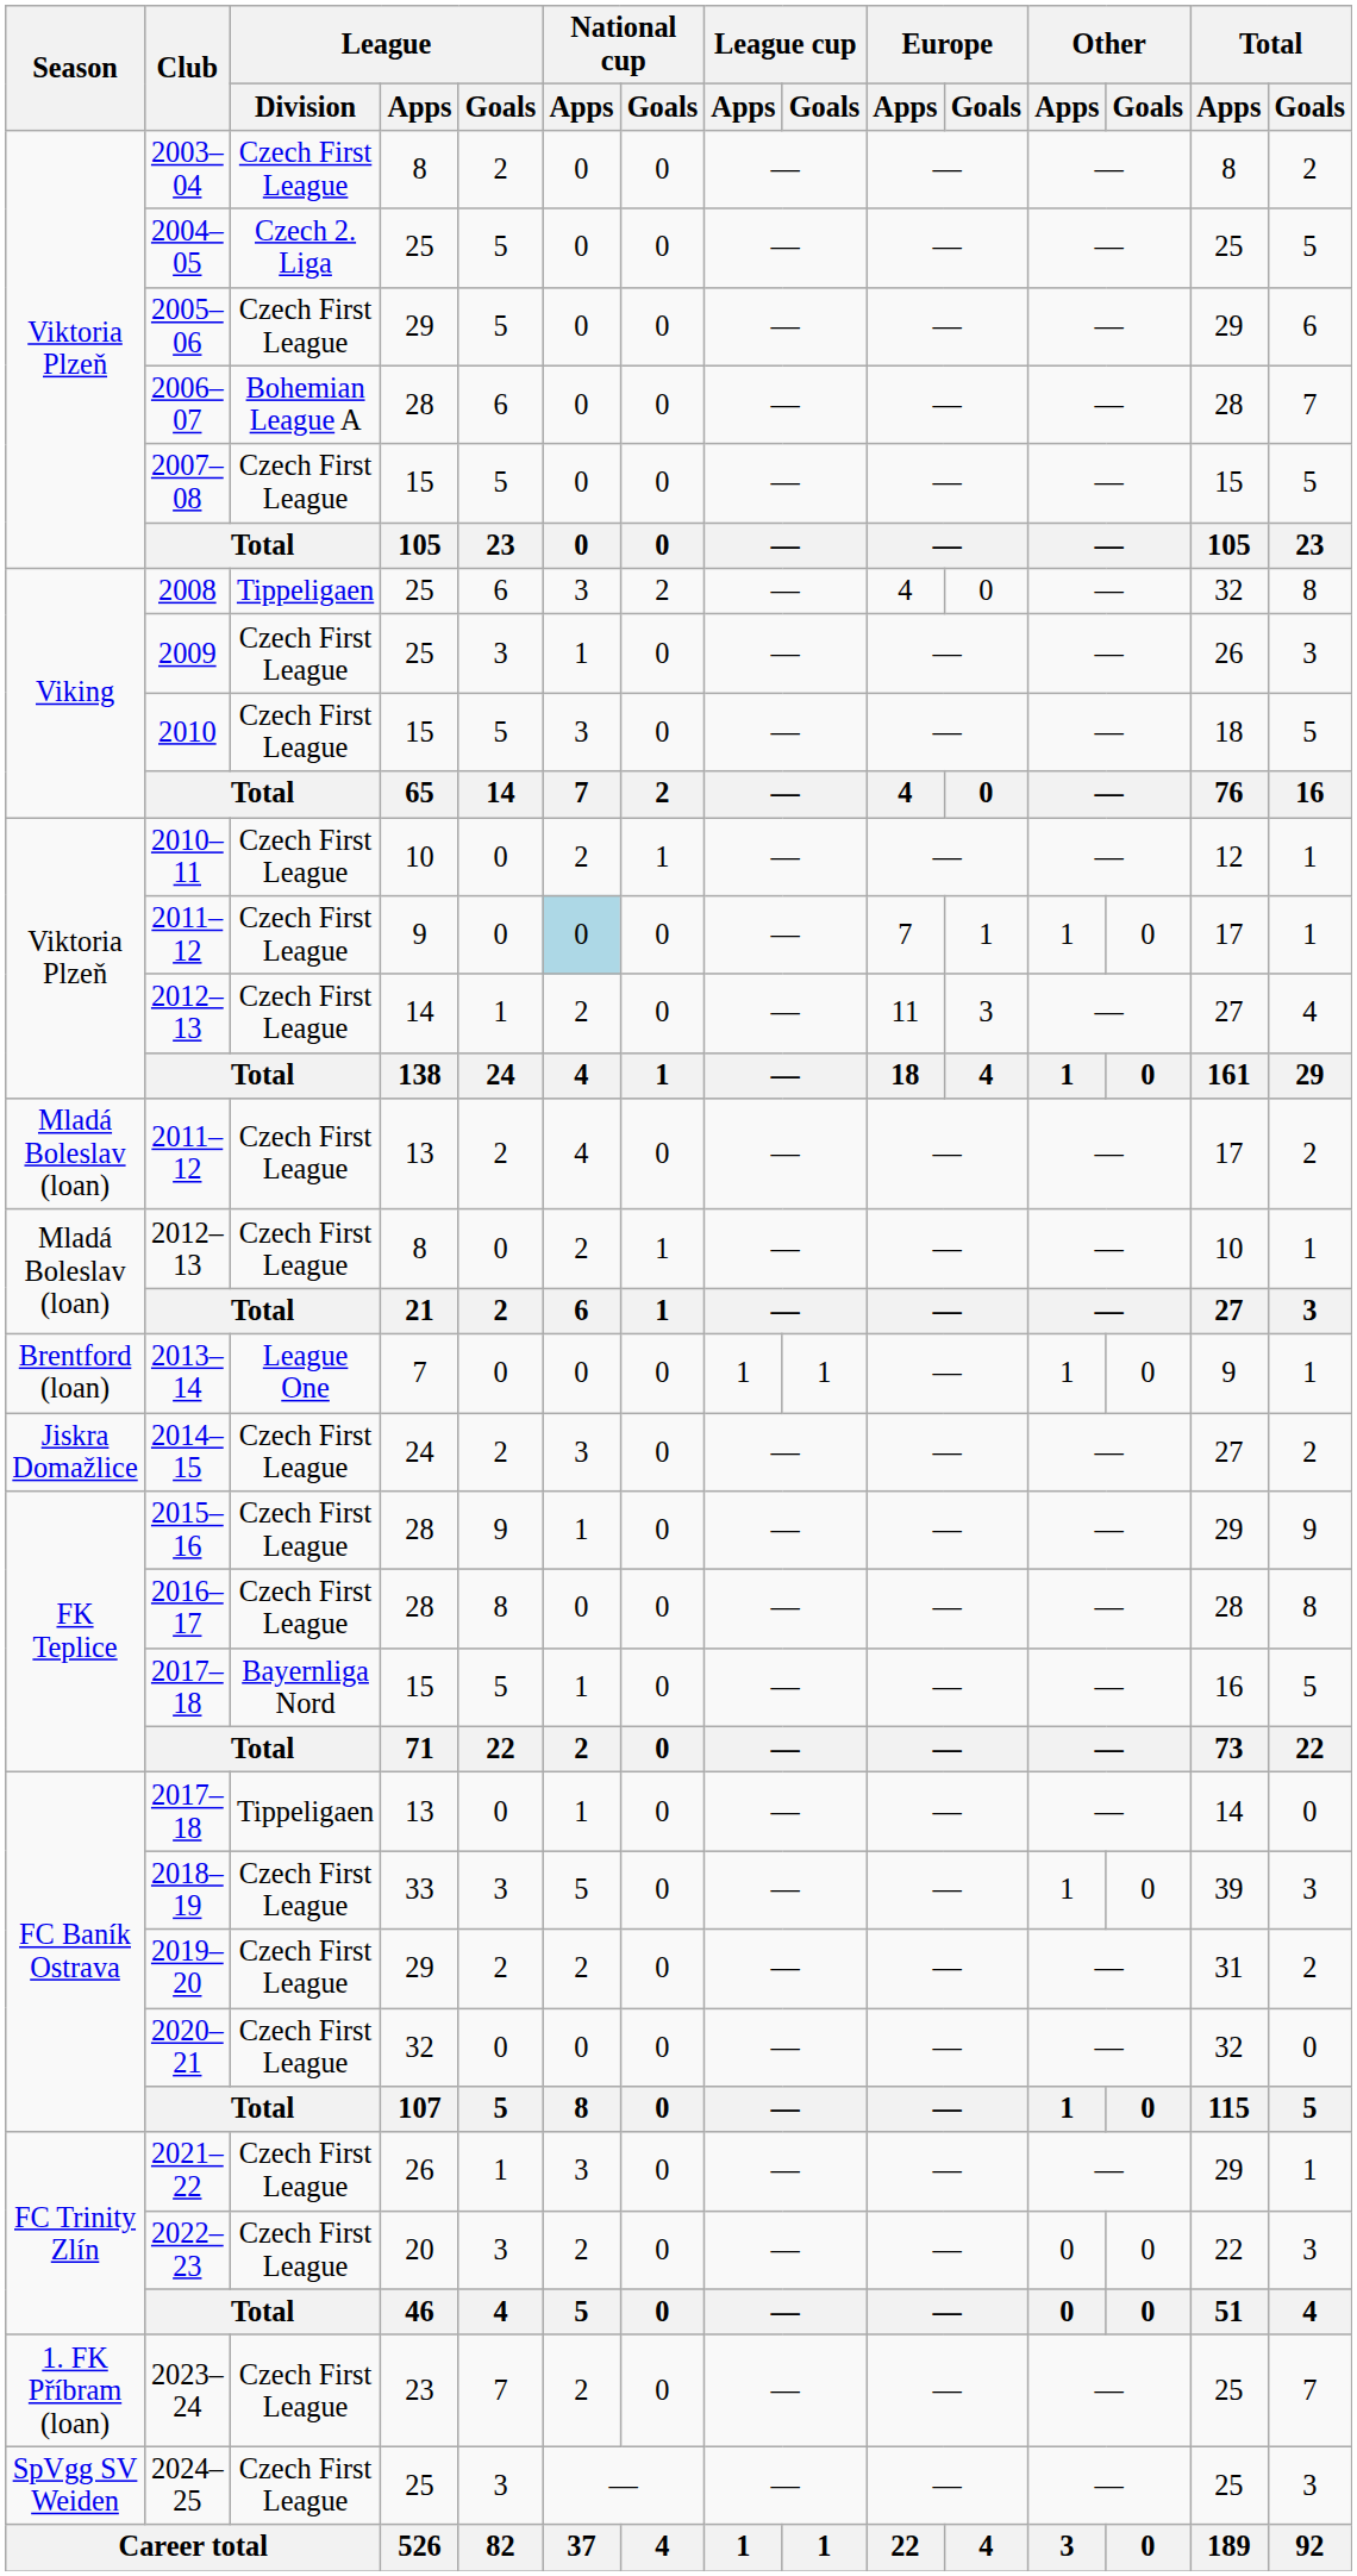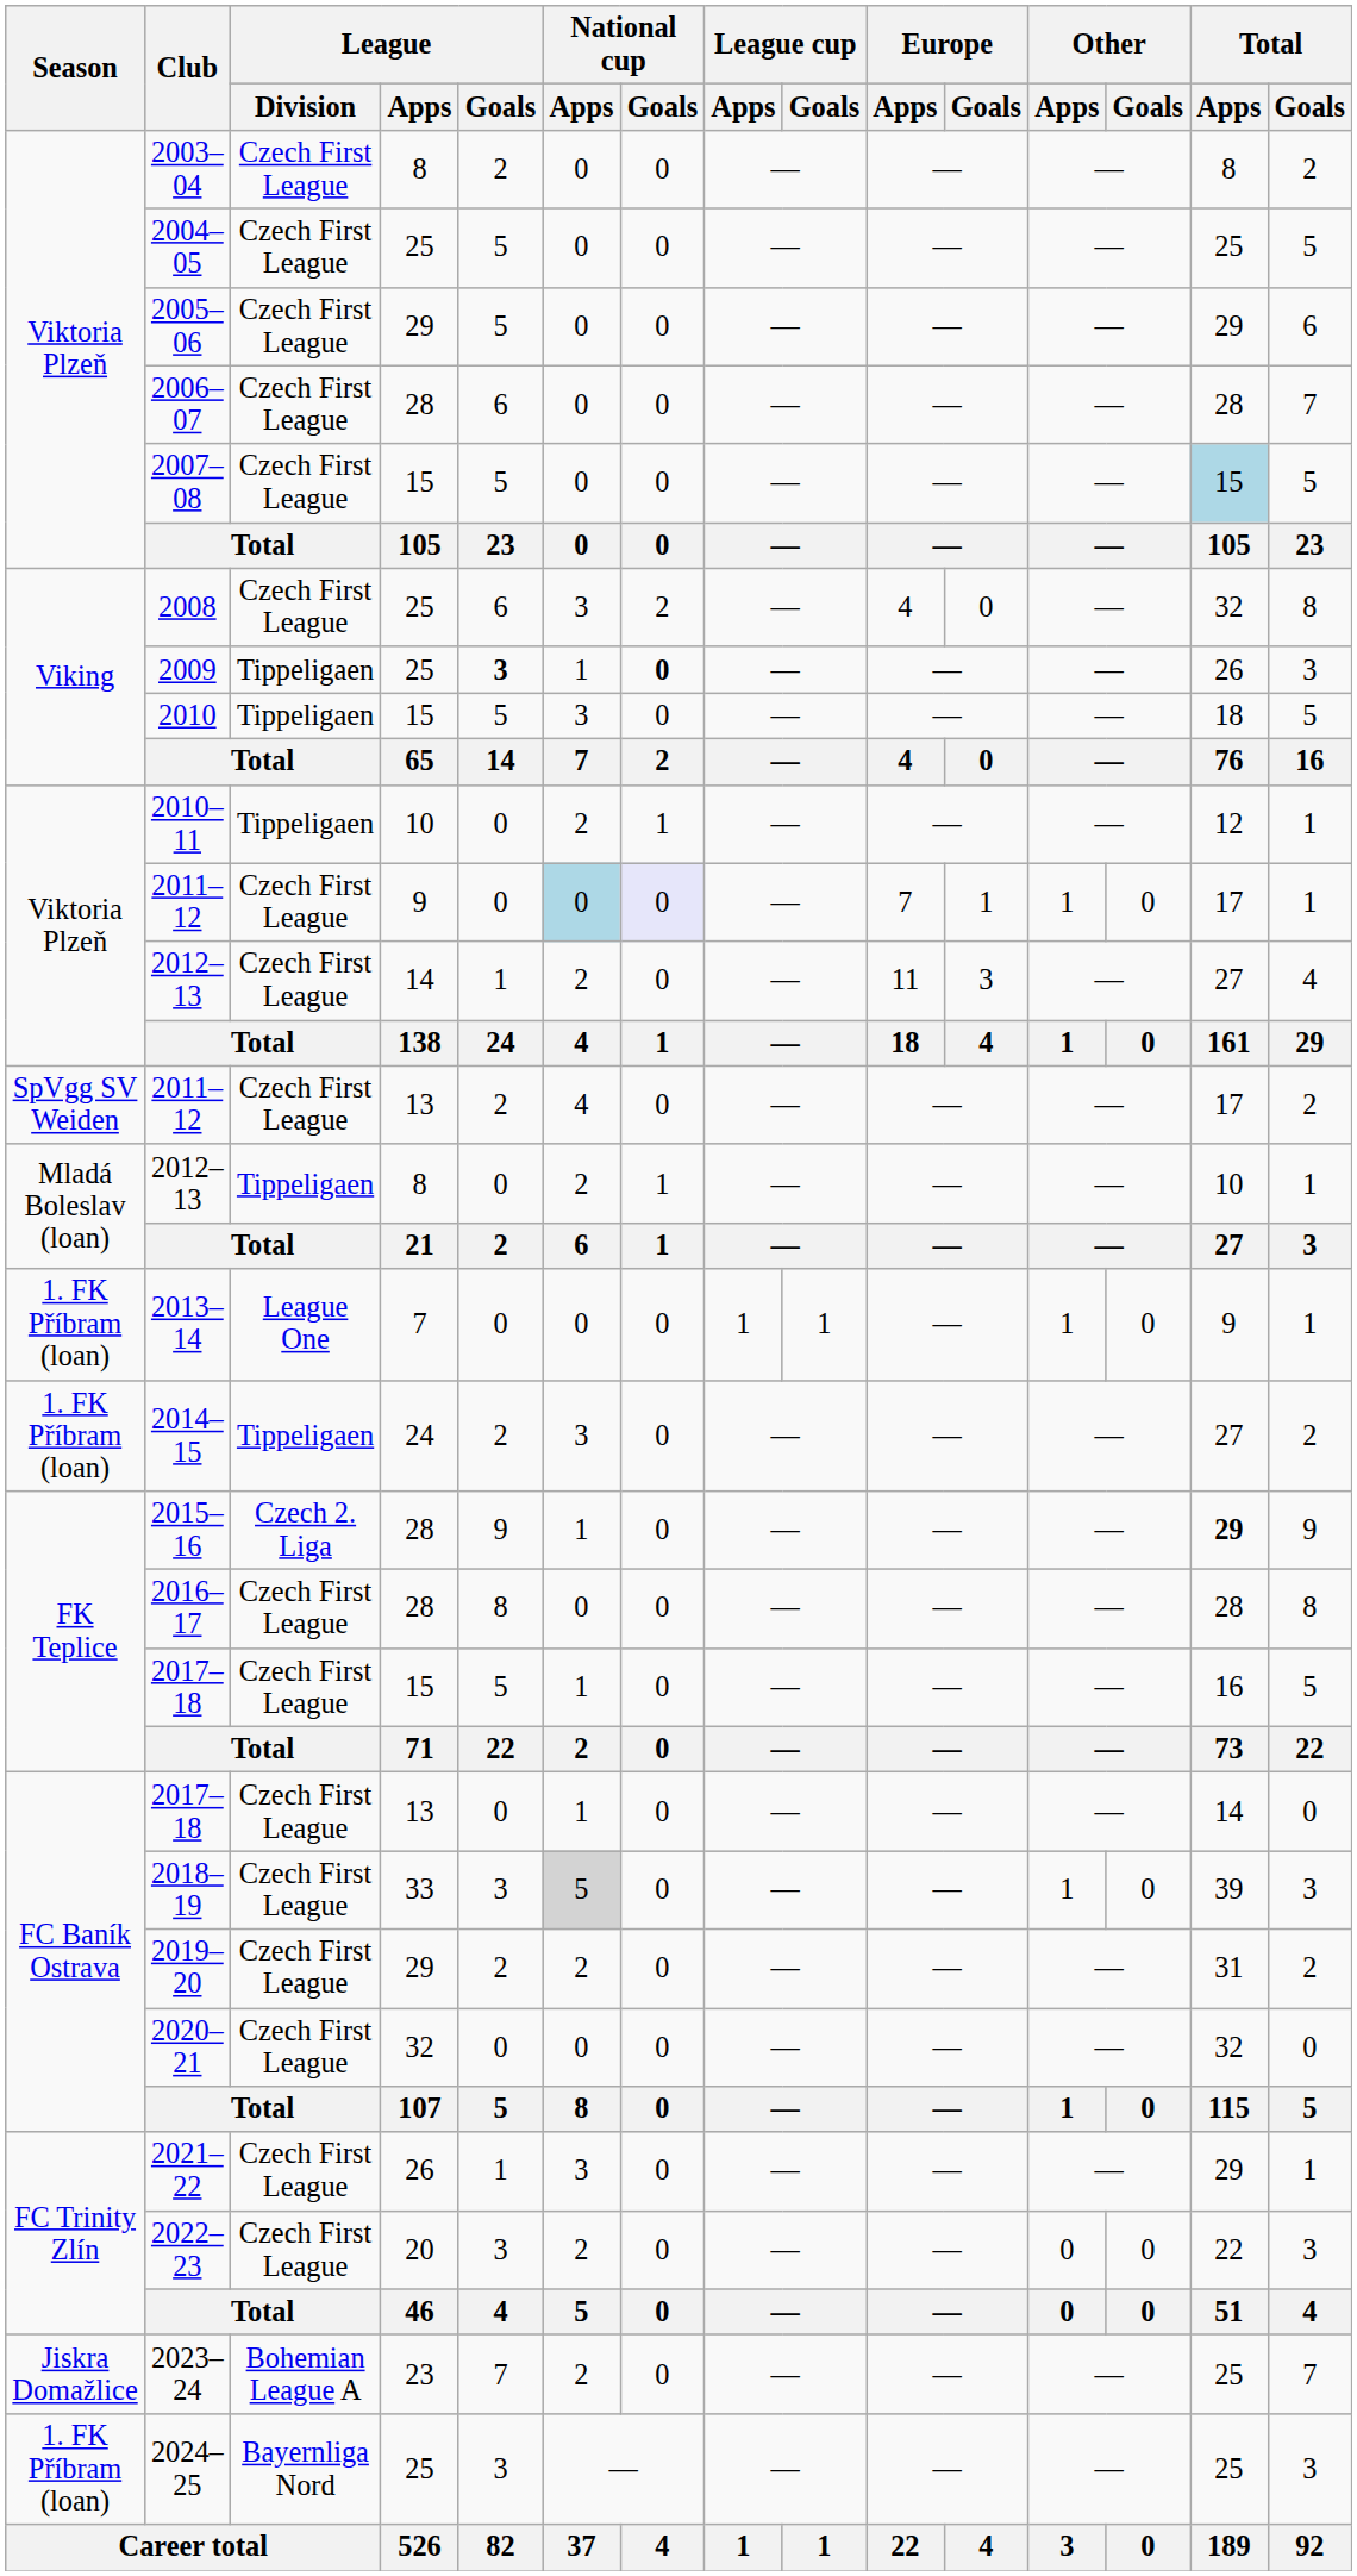 <table class="wikitable" style="text-align: center;">
 <tr>
 <th rowspan="2">Season</th>
 <th rowspan="2">Club</th>
 <th colspan="3">League</th>
 <th colspan="2">National cup</th>
 <th colspan="2">League cup</th>
 <th colspan="2">Europe</th>
 <th colspan="2">Other</th>
 <th colspan="2">Total</th>
 </tr>
 <tr>
 <th>Division</th>
 <th>Apps</th>
 <th>Goals</th>
 <th>Apps</th>
 <th>Goals</th>
 <th>Apps</th>
 <th>Goals</th>
 <th>Apps</th>
 <th>Goals</th>
 <th>Apps</th>
 <th>Goals</th>
 <th>Apps</th>
 <th>Goals</th>
 </tr>
 <tr>
 <td rowspan="6"><a href='#'>Viktoria Plzeň</a></td>
 <td><a href='#'>2003–04</a></td>
 <td><a href='#'>Czech First League</a></td>
 <td>8</td>
 <td>2</td>
 <td>0</td>
 <td>0</td>
 <td colspan="2">—</td>
 <td colspan="2">—</td>
 <td colspan="2">—</td>
 <td>8</td>
 <td>2</td>
 </tr>
 <tr>
 <td><a href='#'>2004–05</a></td>
-<td><a href='#'>Czech 2. Liga</a></td>
+<td>Czech First League</td>
 <td>25</td>
 <td>5</td>
 <td>0</td>
 <td>0</td>
 <td colspan="2">—</td>
 <td colspan="2">—</td>
 <td colspan="2">—</td>
 <td>25</td>
 <td>5</td>
 </tr>
 <tr>
 <td><a href='#'>2005–06</a></td>
 <td>Czech First League</td>
 <td>29</td>
 <td>5</td>
 <td>0</td>
 <td>0</td>
 <td colspan="2">—</td>
 <td colspan="2">—</td>
 <td colspan="2">—</td>
 <td>29</td>
 <td>6</td>
 </tr>
 <tr>
 <td><a href='#'>2006–07</a></td>
-<td><a href='#'>Bohemian League</a> A</td>
+<td>Czech First League</td>
 <td>28</td>
 <td>6</td>
 <td>0</td>
 <td>0</td>
 <td colspan="2">—</td>
 <td colspan="2">—</td>
 <td colspan="2">—</td>
 <td>28</td>
 <td>7</td>
 </tr>
 <tr>
 <td><a href='#'>2007–08</a></td>
 <td>Czech First League</td>
 <td>15</td>
 <td>5</td>
 <td>0</td>
 <td>0</td>
 <td colspan="2">—</td>
 <td colspan="2">—</td>
 <td colspan="2">—</td>
-<td>15</td>
+<td style="background: lightblue;">15</td>
 <td>5</td>
 </tr>
 <tr>
 <th colspan="2">Total</th>
 <th>105</th>
 <th>23</th>
 <th>0</th>
 <th>0</th>
 <th colspan="2">—</th>
 <th colspan="2">—</th>
 <th colspan="2">—</th>
 <th>105</th>
 <th>23</th>
 </tr>
 <tr>
 <td rowspan="4"><a href='#'>Viking</a></td>
 <td><a href='#'>2008</a></td>
-<td><a href='#'>Tippeligaen</a></td>
+<td>Czech First League</td>
 <td>25</td>
 <td>6</td>
 <td>3</td>
 <td>2</td>
 <td colspan="2">—</td>
 <td>4</td>
 <td>0</td>
 <td colspan="2">—</td>
 <td>32</td>
 <td>8</td>
 </tr>
 <tr>
 <td><a href='#'>2009</a></td>
-<td>Czech First League</td>
+<td>Tippeligaen</td>
 <td>25</td>
-<td>3</td>
+<td><strong>3</strong></td>
 <td>1</td>
-<td>0</td>
+<td><strong>0</strong></td>
 <td colspan="2">—</td>
 <td colspan="2">—</td>
 <td colspan="2">—</td>
 <td>26</td>
 <td>3</td>
 </tr>
 <tr>
 <td><a href='#'>2010</a></td>
-<td>Czech First League</td>
+<td>Tippeligaen</td>
 <td>15</td>
 <td>5</td>
 <td>3</td>
 <td>0</td>
 <td colspan="2">—</td>
 <td colspan="2">—</td>
 <td colspan="2">—</td>
 <td>18</td>
 <td>5</td>
 </tr>
 <tr>
 <th colspan="2">Total</th>
 <th>65</th>
 <th>14</th>
 <th>7</th>
 <th>2</th>
 <th colspan="2">—</th>
 <th>4</th>
 <th>0</th>
 <th colspan="2">—</th>
 <th>76</th>
 <th>16</th>
 </tr>
 <tr>
 <td rowspan="4">Viktoria Plzeň</td>
 <td><a href='#'>2010–11</a></td>
-<td>Czech First League</td>
+<td>Tippeligaen</td>
 <td>10</td>
 <td>0</td>
 <td>2</td>
 <td>1</td>
 <td colspan="2">—</td>
 <td colspan="2">—</td>
 <td colspan="2">—</td>
 <td>12</td>
 <td>1</td>
 </tr>
 <tr>
 <td><a href='#'>2011–12</a></td>
 <td>Czech First League</td>
 <td>9</td>
 <td>0</td>
 <td style="background: lightblue;">0</td>
-<td>0</td>
+<td style="background: lavender;">0</td>
 <td colspan="2">—</td>
 <td>7</td>
 <td>1</td>
 <td>1</td>
 <td>0</td>
 <td>17</td>
 <td>1</td>
 </tr>
 <tr>
 <td><a href='#'>2012–13</a></td>
 <td>Czech First League</td>
 <td>14</td>
 <td>1</td>
 <td>2</td>
 <td>0</td>
 <td colspan="2">—</td>
 <td>11</td>
 <td>3</td>
 <td colspan="2">—</td>
 <td>27</td>
 <td>4</td>
 </tr>
 <tr>
 <th colspan="2">Total</th>
 <th>138</th>
 <th>24</th>
 <th>4</th>
 <th>1</th>
 <th colspan="2">—</th>
 <th>18</th>
 <th>4</th>
 <th>1</th>
 <th>0</th>
 <th>161</th>
 <th>29</th>
 </tr>
 <tr>
-<td><a href='#'>Mladá Boleslav</a> (loan)</td>
+<td><a href='#'>SpVgg SV Weiden</a></td>
 <td><a href='#'>2011–12</a></td>
 <td>Czech First League</td>
 <td>13</td>
 <td>2</td>
 <td>4</td>
 <td>0</td>
 <td colspan="2">—</td>
 <td colspan="2">—</td>
 <td colspan="2">—</td>
 <td>17</td>
 <td>2</td>
 </tr>
 <tr>
 <td rowspan="2">Mladá Boleslav (loan)</td>
 <td>2012–13</td>
-<td>Czech First League</td>
+<td><a href='#'>Tippeligaen</a></td>
 <td>8</td>
 <td>0</td>
 <td>2</td>
 <td>1</td>
 <td colspan="2">—</td>
 <td colspan="2">—</td>
 <td colspan="2">—</td>
 <td>10</td>
 <td>1</td>
 </tr>
 <tr>
 <th colspan="2">Total</th>
 <th>21</th>
 <th>2</th>
 <th>6</th>
 <th>1</th>
 <th colspan="2">—</th>
 <th colspan="2">—</th>
 <th colspan="2">—</th>
 <th>27</th>
 <th>3</th>
 </tr>
 <tr>
-<td><a href='#'>Brentford</a> (loan)</td>
+<td><a href='#'>1. FK Příbram</a> (loan)</td>
 <td><a href='#'>2013–14</a></td>
 <td><a href='#'>League One</a></td>
 <td>7</td>
 <td>0</td>
 <td>0</td>
 <td>0</td>
 <td>1</td>
 <td>1</td>
 <td colspan="2">—</td>
 <td>1</td>
 <td>0</td>
 <td>9</td>
 <td>1</td>
 </tr>
 <tr>
-<td><a href='#'>Jiskra Domažlice</a></td>
+<td><a href='#'>1. FK Příbram</a> (loan)</td>
 <td><a href='#'>2014–15</a></td>
-<td>Czech First League</td>
+<td><a href='#'>Tippeligaen</a></td>
 <td>24</td>
 <td>2</td>
 <td>3</td>
 <td>0</td>
 <td colspan="2">—</td>
 <td colspan="2">—</td>
 <td colspan="2">—</td>
 <td>27</td>
 <td>2</td>
 </tr>
 <tr>
 <td rowspan="4"><a href='#'>FK Teplice</a></td>
 <td><a href='#'>2015–16</a></td>
-<td>Czech First League</td>
+<td><a href='#'>Czech 2. Liga</a></td>
 <td>28</td>
 <td>9</td>
 <td>1</td>
 <td>0</td>
 <td colspan="2">—</td>
 <td colspan="2">—</td>
 <td colspan="2">—</td>
-<td>29</td>
+<td><strong>29</strong></td>
 <td>9</td>
 </tr>
 <tr>
 <td><a href='#'>2016–17</a></td>
 <td>Czech First League</td>
 <td>28</td>
 <td>8</td>
 <td>0</td>
 <td>0</td>
 <td colspan="2">—</td>
 <td colspan="2">—</td>
 <td colspan="2">—</td>
 <td>28</td>
 <td>8</td>
 </tr>
 <tr>
 <td><a href='#'>2017–18</a></td>
-<td><a href='#'>Bayernliga</a> Nord</td>
+<td>Czech First League</td>
 <td>15</td>
 <td>5</td>
 <td>1</td>
 <td>0</td>
 <td colspan="2">—</td>
 <td colspan="2">—</td>
 <td colspan="2">—</td>
 <td>16</td>
 <td>5</td>
 </tr>
 <tr>
 <th colspan="2">Total</th>
 <th>71</th>
 <th>22</th>
 <th>2</th>
 <th>0</th>
 <th colspan="2">—</th>
 <th colspan="2">—</th>
 <th colspan="2">—</th>
 <th>73</th>
 <th>22</th>
 </tr>
 <tr>
 <td rowspan="5"><a href='#'>FC Baník Ostrava</a></td>
 <td><a href='#'>2017–18</a></td>
-<td>Tippeligaen</td>
+<td>Czech First League</td>
 <td>13</td>
 <td>0</td>
 <td>1</td>
 <td>0</td>
 <td colspan="2">—</td>
 <td colspan="2">—</td>
 <td colspan="2">—</td>
 <td>14</td>
 <td>0</td>
 </tr>
 <tr>
 <td><a href='#'>2018–19</a></td>
 <td>Czech First League</td>
 <td>33</td>
 <td>3</td>
-<td>5</td>
+<td style="background: lightgrey;">5</td>
 <td>0</td>
 <td colspan="2">—</td>
 <td colspan="2">—</td>
 <td>1</td>
 <td>0</td>
 <td>39</td>
 <td>3</td>
 </tr>
 <tr>
 <td><a href='#'>2019–20</a></td>
 <td>Czech First League</td>
 <td>29</td>
 <td>2</td>
 <td>2</td>
 <td>0</td>
 <td colspan="2">—</td>
 <td colspan="2">—</td>
 <td colspan="2">—</td>
 <td>31</td>
 <td>2</td>
 </tr>
 <tr>
 <td><a href='#'>2020–21</a></td>
 <td>Czech First League</td>
 <td>32</td>
 <td>0</td>
 <td>0</td>
 <td>0</td>
 <td colspan="2">—</td>
 <td colspan="2">—</td>
 <td colspan="2">—</td>
 <td>32</td>
 <td>0</td>
 </tr>
 <tr>
 <th colspan="2">Total</th>
 <th>107</th>
 <th>5</th>
 <th>8</th>
 <th>0</th>
 <th colspan="2">—</th>
 <th colspan="2">—</th>
 <th>1</th>
 <th>0</th>
 <th>115</th>
 <th>5</th>
 </tr>
 <tr>
 <td rowspan="3"><a href='#'>FC Trinity Zlín</a></td>
 <td><a href='#'>2021–22</a></td>
 <td>Czech First League</td>
 <td>26</td>
 <td>1</td>
 <td>3</td>
 <td>0</td>
 <td colspan="2">—</td>
 <td colspan="2">—</td>
 <td colspan="2">—</td>
 <td>29</td>
 <td>1</td>
 </tr>
 <tr>
 <td><a href='#'>2022–23</a></td>
 <td>Czech First League</td>
 <td>20</td>
 <td>3</td>
 <td>2</td>
 <td>0</td>
 <td colspan="2">—</td>
 <td colspan="2">—</td>
 <td>0</td>
 <td>0</td>
 <td>22</td>
 <td>3</td>
 </tr>
 <tr>
 <th colspan="2">Total</th>
 <th>46</th>
 <th>4</th>
 <th>5</th>
 <th>0</th>
 <th colspan="2">—</th>
 <th colspan="2">—</th>
 <th>0</th>
 <th>0</th>
 <th>51</th>
 <th>4</th>
 </tr>
 <tr>
-<td><a href='#'>1. FK Příbram</a> (loan)</td>
+<td><a href='#'>Jiskra Domažlice</a></td>
 <td>2023–24</td>
-<td>Czech First League</td>
+<td><a href='#'>Bohemian League</a> A</td>
 <td>23</td>
 <td>7</td>
 <td>2</td>
 <td>0</td>
 <td colspan="2">—</td>
 <td colspan="2">—</td>
 <td colspan="2">—</td>
 <td>25</td>
 <td>7</td>
 </tr>
 <tr>
-<td><a href='#'>SpVgg SV Weiden</a></td>
+<td><a href='#'>1. FK Příbram</a> (loan)</td>
 <td>2024–25</td>
-<td>Czech First League</td>
+<td><a href='#'>Bayernliga</a> Nord</td>
 <td>25</td>
 <td>3</td>
 <td colspan="2">—</td>
 <td colspan="2">—</td>
 <td colspan="2">—</td>
 <td colspan="2">—</td>
 <td>25</td>
 <td>3</td>
 </tr>
 <tr>
 <th colspan="3">Career total</th>
 <th>526</th>
 <th>82</th>
 <th>37</th>
 <th>4</th>
 <th>1</th>
 <th>1</th>
 <th>22</th>
 <th>4</th>
 <th>3</th>
 <th>0</th>
 <th>189</th>
 <th>92</th>
 </tr>
 </table>
